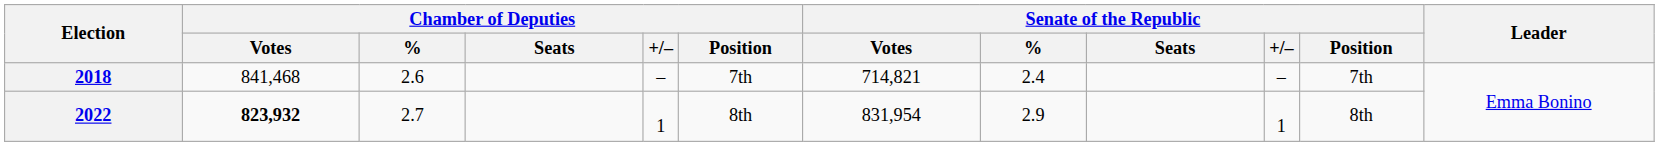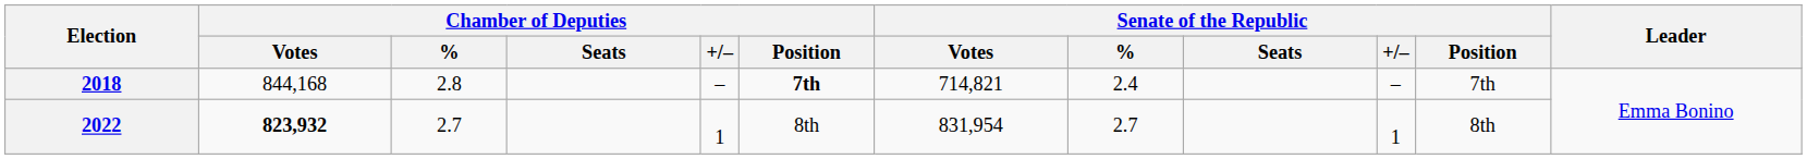 <table class="wikitable" style="text-align:center; width=75%">
 <tr>
 <th width=10% rowspan="2">Election</th>
 <th colspan="5"><a href='#'>Chamber of Deputies</a></th>
 <th colspan="5"><a href='#'>Senate of the Republic</a></th>
 <th width=13% rowspan="2">Leader</th>
 </tr>
 <tr>
 <th width=10%>Votes</th>
 <th width=6%>%</th>
 <th width=10%>Seats</th>
 <th width=2%>+/–</th>
 <th width=7%>Position</th>
 <th width=10%>Votes</th>
 <th width=6%>%</th>
 <th width=10%>Seats</th>
 <th width=2%>+/–</th>
 <th width=7%>Position</th>
 </tr>
 <tr>
 <th><a href='#'>2018</a></th>
-<td>841,468</td>
-<td>2.6</td>
+<td>844,168</td>
+<td>2.8</td>
 <td></td>
 <td>–</td>
-<td> 7th</td>
+<td><strong> 7th</strong></td>
 <td>714,821</td>
 <td>2.4</td>
 <td></td>
 <td>–</td>
 <td> 7th</td>
 <td rowspan=2><a href='#'>Emma Bonino</a></td>
 </tr>
 <tr>
 <th><a href='#'>2022</a></th>
 <td><strong>823,932</strong></td>
 <td>2.7</td>
 <td></td>
 <td><br>1</td>
 <td> 8th</td>
 <td>831,954</td>
-<td>2.9</td>
+<td>2.7</td>
 <td></td>
 <td><br>1</td>
 <td> 8th</td>
 </tr>
 </table>
